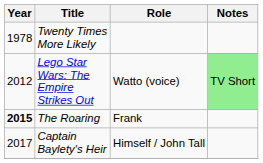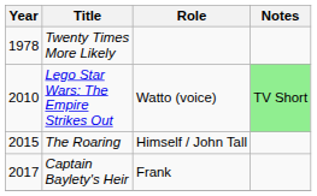 <table class="wikitable">
 <tr>
 <th>Year</th>
 <th width=99>Title</th>
 <th>Role</th>
 <th>Notes</th>
 </tr>
 <tr>
 <td>1978</td>
 <td><em>Twenty Times More Likely</em></td>
 <td></td>
 <td></td>
 </tr>
 <tr>
-<td>2012</td>
+<td>2010</td>
 <td><em><a href='#'>Lego Star Wars: The Empire Strikes Out</a></em></td>
 <td>Watto (voice)</td>
 <td style="background: lightgreen;">TV Short</td>
 </tr>
 <tr>
-<td><strong>2015</strong></td>
+<td>2015</td>
 <td><em>The Roaring</em></td>
-<td>Frank</td>
+<td>Himself / John Tall</td>
 <td></td>
 </tr>
 <tr>
 <td>2017</td>
 <td><em>Captain Baylety's Heir</em></td>
-<td>Himself / John Tall</td>
+<td>Frank</td>
 <td></td>
 </tr>
 <tr>
 </tr>
 </table>
